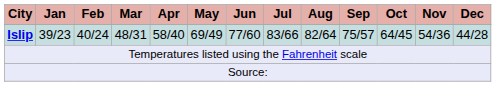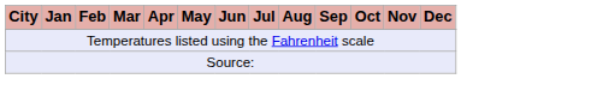 <table class="wikitable" "text-align:center;font-size:90%;"|>
 <tr>
 <th style="background: #E5AFAA; color: #000000" height="17">City</th>
 <th style="background: #E5AFAA; color:#000000;" abbr="January">Jan</th>
 <th style="background: #E5AFAA; color:#000000;" abbr="February">Feb</th>
 <th style="background: #E5AFAA; color:#000000;" abbr="March">Mar</th>
 <th style="background: #E5AFAA; color:#000000;" abbr="April">Apr</th>
 <th style="background: #E5AFAA; color:#000000;" abbr="May">May</th>
 <th style="background: #E5AFAA; color:#000000;" abbr="June">Jun</th>
 <th style="background: #E5AFAA; color:#000000;" abbr="July">Jul</th>
 <th style="background: #E5AFAA; color:#000000;" abbr="August">Aug</th>
 <th style="background: #E5AFAA; color:#000000;" abbr="September">Sep</th>
 <th style="background: #E5AFAA; color:#000000;" abbr="October">Oct</th>
 <th style="background: #E5AFAA; color:#000000;" abbr="November">Nov</th>
 <th style="background: #E5AFAA; color:#000000;" abbr="December">Dec</th>
 </tr>
 <tr>
 </tr>
 <tr>
-<th style="background: #C5DFE1; color:#000000;" height="16;"><a href='#'>Islip</a></th>
-<td style="text-align:center; background: #C5DFE1; color:#000000;">39/23</td>
-<td style="text-align:center; background: #C5DFE1; color:#000000;">40/24</td>
-<td style="text-align:center; background: #C5DFE1; color:#000000;">48/31</td>
-<td style="text-align:center; background: #C5DFE1; color:#000000;">58/40</td>
-<td style="text-align:center; background: #C5DFE1; color:#000000;">69/49</td>
-<td style="text-align:center; background: #C5DFE1; color:#000000;">77/60</td>
-<td style="text-align:center; background: #C5DFE1; color:#000000;">83/66</td>
-<td style="text-align:center; background: #C5DFE1; color:#000000;">82/64</td>
-<td style="text-align:center; background: #C5DFE1; color:#000000;">75/57</td>
-<td style="text-align:center; background: #C5DFE1; color:#000000;">64/45</td>
-<td style="text-align:center; background: #C5DFE1; color:#000000;">54/36</td>
-<td style="text-align:center; background: #C5DFE1; color:#000000;">44/28</td>
-</tr>
-<tr>
 <td colspan="13" style="text-align:center;font-size:90%;background:#E8EAFA;">Temperatures listed using the <a href='#'>Fahrenheit</a> scale</td>
 </tr>
 <tr>
 <td colspan="13" style="text-align:center;font-size:90%;background:#E8EAFA;">Source: <em></em></td>
 </tr>
 </table>
